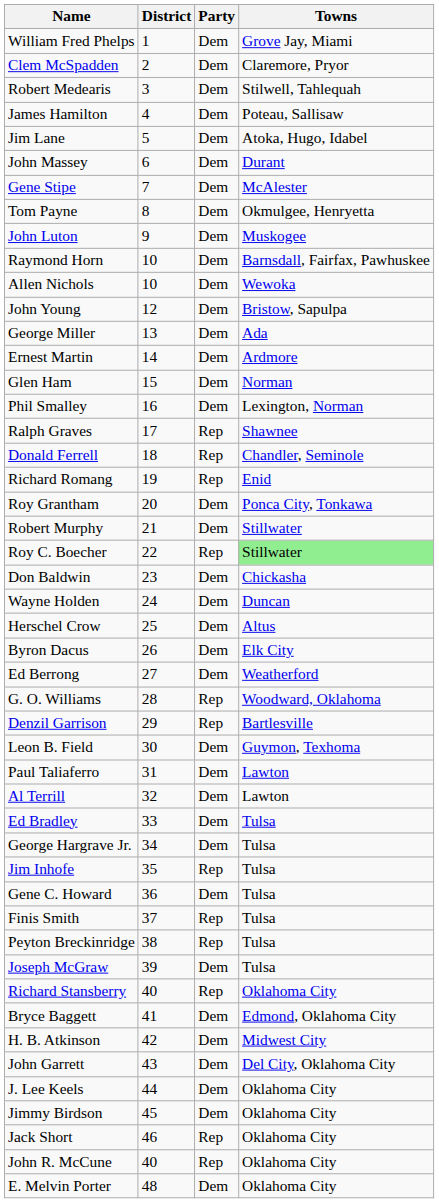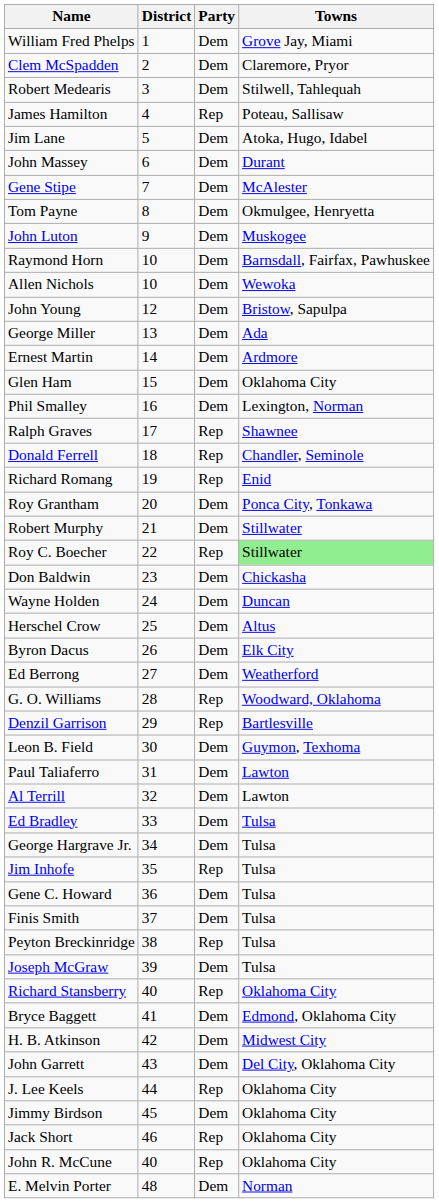 <table class="wikitable sortable">
 <tr>
 <th>Name</th>
 <th>District</th>
 <th>Party</th>
 <th>Towns</th>
 </tr>
 <tr>
 <td>William Fred Phelps</td>
 <td>1</td>
 <td>Dem</td>
 <td><a href='#'>Grove</a> Jay, Miami</td>
 </tr>
 <tr>
 <td><a href='#'>Clem McSpadden</a></td>
 <td>2</td>
 <td>Dem</td>
 <td>Claremore, Pryor</td>
 </tr>
 <tr>
 <td>Robert Medearis</td>
 <td>3</td>
 <td>Dem</td>
 <td>Stilwell, Tahlequah</td>
 </tr>
 <tr>
 <td>James Hamilton</td>
 <td>4</td>
-<td>Dem</td>
+<td>Rep</td>
 <td>Poteau, Sallisaw</td>
 </tr>
 <tr>
 <td>Jim Lane</td>
 <td>5</td>
 <td>Dem</td>
 <td>Atoka, Hugo, Idabel</td>
 </tr>
 <tr>
 <td>John Massey</td>
 <td>6</td>
 <td>Dem</td>
 <td><a href='#'>Durant</a></td>
 </tr>
 <tr>
 <td><a href='#'>Gene Stipe</a></td>
 <td>7</td>
 <td>Dem</td>
 <td><a href='#'>McAlester</a></td>
 </tr>
 <tr>
 <td>Tom Payne</td>
 <td>8</td>
 <td>Dem</td>
 <td>Okmulgee, Henryetta</td>
 </tr>
 <tr>
 <td><a href='#'>John Luton</a></td>
 <td>9</td>
 <td>Dem</td>
 <td><a href='#'>Muskogee</a></td>
 </tr>
 <tr>
 <td>Raymond Horn</td>
 <td>10</td>
 <td>Dem</td>
 <td><a href='#'>Barnsdall</a>, Fairfax, Pawhuskee</td>
 </tr>
 <tr>
 <td>Allen Nichols</td>
 <td>10</td>
 <td>Dem</td>
 <td><a href='#'>Wewoka</a></td>
 </tr>
 <tr>
 <td>John Young</td>
 <td>12</td>
 <td>Dem</td>
 <td><a href='#'>Bristow</a>, Sapulpa</td>
 </tr>
 <tr>
 <td>George Miller</td>
 <td>13</td>
 <td>Dem</td>
 <td><a href='#'>Ada</a></td>
 </tr>
 <tr>
 <td>Ernest Martin</td>
 <td>14</td>
 <td>Dem</td>
 <td><a href='#'>Ardmore</a></td>
 </tr>
 <tr>
 <td>Glen Ham</td>
 <td>15</td>
 <td>Dem</td>
-<td><a href='#'>Norman</a></td>
+<td>Oklahoma City</td>
 </tr>
 <tr>
 <td>Phil Smalley</td>
 <td>16</td>
 <td>Dem</td>
 <td>Lexington, <a href='#'>Norman</a></td>
 </tr>
 <tr>
 <td>Ralph Graves</td>
 <td>17</td>
 <td>Rep</td>
 <td><a href='#'>Shawnee</a></td>
 </tr>
 <tr>
 <td><a href='#'>Donald Ferrell</a></td>
 <td>18</td>
 <td>Rep</td>
 <td><a href='#'>Chandler</a>, <a href='#'>Seminole</a></td>
 </tr>
 <tr>
 <td>Richard Romang</td>
 <td>19</td>
 <td>Rep</td>
 <td><a href='#'>Enid</a></td>
 </tr>
 <tr>
 <td>Roy Grantham</td>
 <td>20</td>
 <td>Dem</td>
 <td><a href='#'>Ponca City</a>, <a href='#'>Tonkawa</a></td>
 </tr>
 <tr>
 <td>Robert Murphy</td>
 <td>21</td>
 <td>Dem</td>
 <td><a href='#'>Stillwater</a></td>
 </tr>
 <tr>
 <td>Roy C. Boecher</td>
 <td>22</td>
 <td>Rep</td>
 <td style="background: lightgreen;">Stillwater</td>
 </tr>
 <tr>
 <td>Don Baldwin</td>
 <td>23</td>
 <td>Dem</td>
 <td><a href='#'>Chickasha</a></td>
 </tr>
 <tr>
 <td>Wayne Holden</td>
 <td>24</td>
 <td>Dem</td>
 <td><a href='#'>Duncan</a></td>
 </tr>
 <tr>
 <td>Herschel Crow</td>
 <td>25</td>
 <td>Dem</td>
 <td><a href='#'>Altus</a></td>
 </tr>
 <tr>
 <td>Byron Dacus</td>
 <td>26</td>
 <td>Dem</td>
 <td><a href='#'>Elk City</a></td>
 </tr>
 <tr>
 <td>Ed Berrong</td>
 <td>27</td>
 <td>Dem</td>
 <td><a href='#'>Weatherford</a></td>
 </tr>
 <tr>
 <td>G. O. Williams</td>
 <td>28</td>
 <td>Rep</td>
 <td><a href='#'>Woodward, Oklahoma</a></td>
 </tr>
 <tr>
 <td><a href='#'>Denzil Garrison</a></td>
 <td>29</td>
 <td>Rep</td>
 <td><a href='#'>Bartlesville</a></td>
 </tr>
 <tr>
 <td>Leon B. Field</td>
 <td>30</td>
 <td>Dem</td>
 <td><a href='#'>Guymon</a>, <a href='#'>Texhoma</a></td>
 </tr>
 <tr>
 <td>Paul Taliaferro</td>
 <td>31</td>
 <td>Dem</td>
 <td><a href='#'>Lawton</a></td>
 </tr>
 <tr>
 <td><a href='#'>Al Terrill</a></td>
 <td>32</td>
 <td>Dem</td>
 <td>Lawton</td>
 </tr>
 <tr>
 <td><a href='#'>Ed Bradley</a></td>
 <td>33</td>
 <td>Dem</td>
 <td><a href='#'>Tulsa</a></td>
 </tr>
 <tr>
 <td>George Hargrave Jr.</td>
 <td>34</td>
 <td>Dem</td>
 <td>Tulsa</td>
 </tr>
 <tr>
 <td><a href='#'>Jim Inhofe</a></td>
 <td>35</td>
 <td>Rep</td>
 <td>Tulsa</td>
 </tr>
 <tr>
 <td>Gene C. Howard</td>
 <td>36</td>
 <td>Dem</td>
 <td>Tulsa</td>
 </tr>
 <tr>
 <td>Finis Smith</td>
 <td>37</td>
-<td>Rep</td>
+<td>Dem</td>
 <td>Tulsa</td>
 </tr>
 <tr>
 <td>Peyton Breckinridge</td>
 <td>38</td>
 <td>Rep</td>
 <td>Tulsa</td>
 </tr>
 <tr>
 <td><a href='#'>Joseph McGraw</a></td>
 <td>39</td>
 <td>Dem</td>
 <td>Tulsa</td>
 </tr>
 <tr>
 <td><a href='#'>Richard Stansberry</a></td>
 <td>40</td>
 <td>Rep</td>
 <td><a href='#'>Oklahoma City</a></td>
 </tr>
 <tr>
 <td>Bryce Baggett</td>
 <td>41</td>
 <td>Dem</td>
 <td><a href='#'>Edmond</a>, Oklahoma City</td>
 </tr>
 <tr>
 <td>H. B. Atkinson</td>
 <td>42</td>
 <td>Dem</td>
 <td><a href='#'>Midwest City</a></td>
 </tr>
 <tr>
 <td>John Garrett</td>
 <td>43</td>
 <td>Dem</td>
 <td><a href='#'>Del City</a>, Oklahoma City</td>
 </tr>
 <tr>
 <td>J. Lee Keels</td>
 <td>44</td>
-<td>Dem</td>
+<td>Rep</td>
 <td>Oklahoma City</td>
 </tr>
 <tr>
 <td>Jimmy Birdson</td>
 <td>45</td>
 <td>Dem</td>
 <td>Oklahoma City</td>
 </tr>
 <tr>
 <td>Jack Short</td>
 <td>46</td>
 <td>Rep</td>
 <td>Oklahoma City</td>
 </tr>
 <tr>
 <td>John R. McCune</td>
 <td>40</td>
 <td>Rep</td>
 <td>Oklahoma City</td>
 </tr>
 <tr>
 <td>E. Melvin Porter</td>
 <td>48</td>
 <td>Dem</td>
-<td>Oklahoma City</td>
+<td><a href='#'>Norman</a></td>
 </tr>
 </table>
